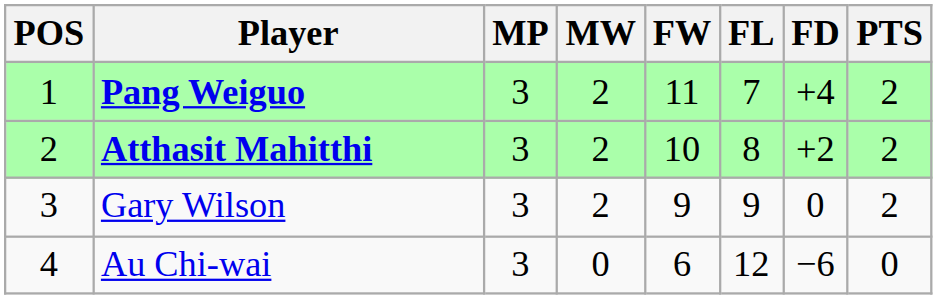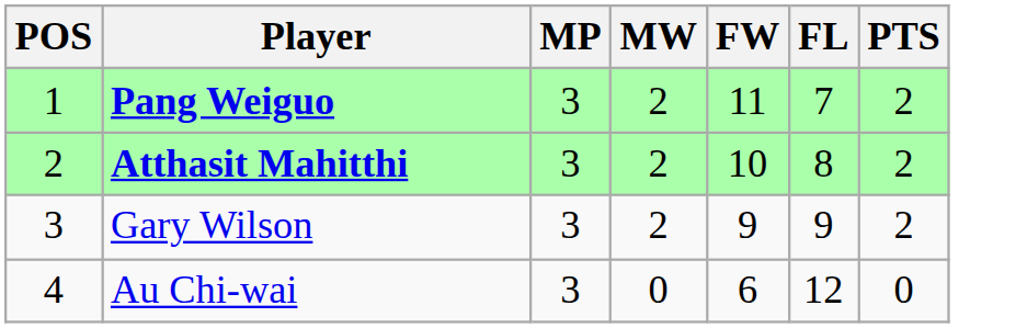 <table class="wikitable" style="text-align: center;">
 <tr>
 <th width=20>POS</th>
 <th width=165>Player</th>
 <th width=20>MP</th>
 <th width=20>MW</th>
 <th width=20>FW</th>
 <th width=20>FL</th>
-<th width=20>FD</th>
 <th width=20>PTS</th>
 </tr>
 <tr style="background:#aaffaa;">
 <td>1</td>
 <td style="text-align:left;"> <strong><a href='#'>Pang Weiguo</a></strong></td>
 <td>3</td>
 <td>2</td>
 <td>11</td>
 <td>7</td>
-<td>+4</td>
 <td>2</td>
 </tr>
 <tr style="background:#aaffaa;">
 <td>2</td>
 <td style="text-align:left;"> <strong><a href='#'>Atthasit Mahitthi</a></strong></td>
 <td>3</td>
 <td>2</td>
 <td>10</td>
 <td>8</td>
-<td>+2</td>
 <td>2</td>
 </tr>
 <tr>
 <td>3</td>
 <td style="text-align:left;"> <a href='#'>Gary Wilson</a></td>
 <td>3</td>
 <td>2</td>
 <td>9</td>
 <td>9</td>
-<td>0</td>
 <td>2</td>
 </tr>
 <tr>
 <td>4</td>
 <td style="text-align:left;"> <a href='#'>Au Chi-wai</a></td>
 <td>3</td>
 <td>0</td>
 <td>6</td>
 <td>12</td>
-<td>−6</td>
 <td>0</td>
 </tr>
 </table>
